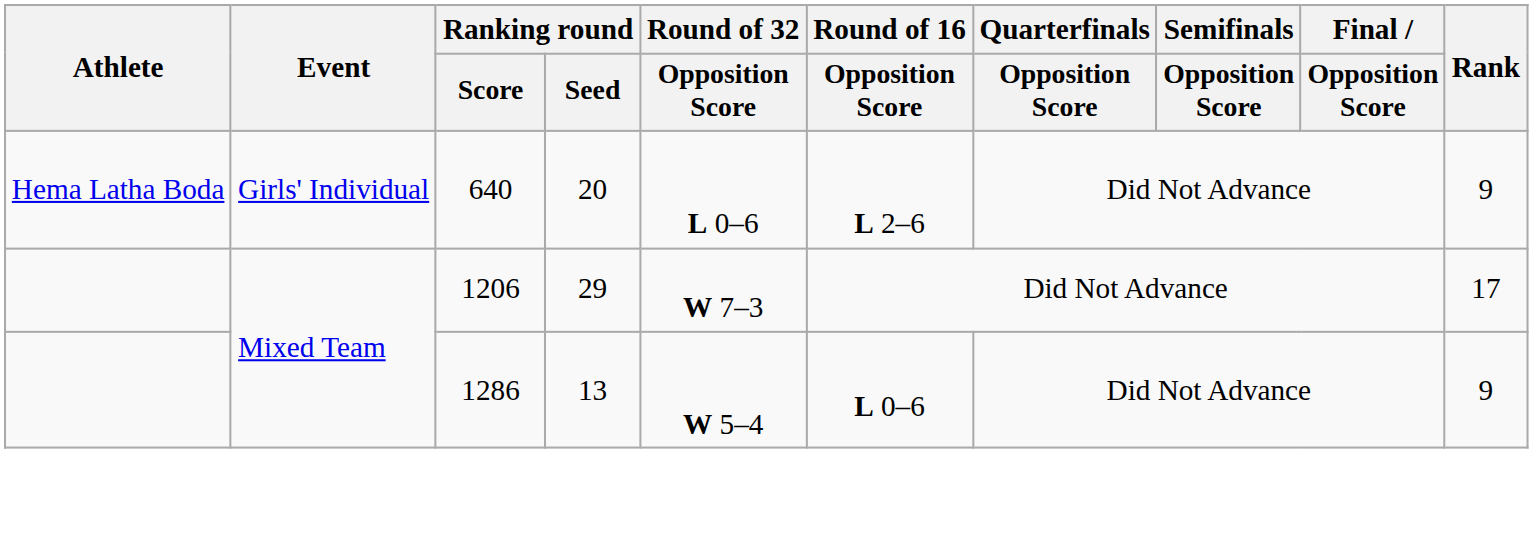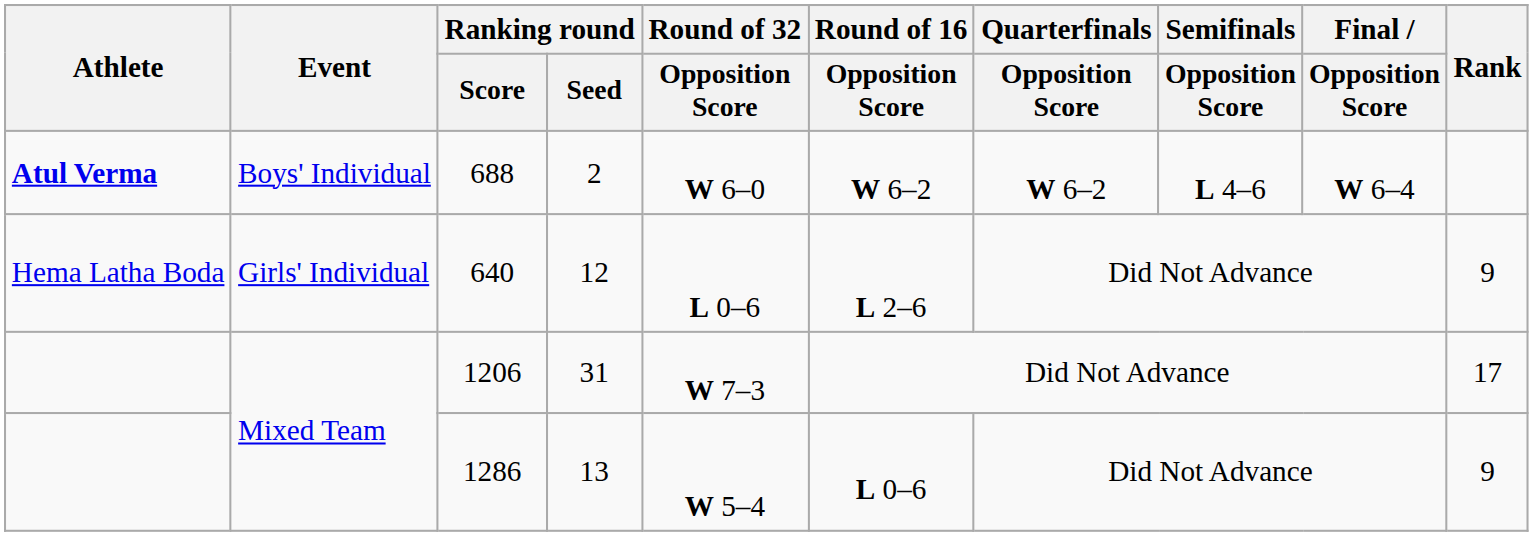 <table class="wikitable" style="font-size:90%;">
 <tr>
 <th rowspan="2">Athlete</th>
 <th rowspan="2">Event</th>
 <th colspan="2">Ranking round</th>
 <th>Round of 32</th>
 <th>Round of 16</th>
 <th>Quarterfinals</th>
 <th>Semifinals</th>
 <th>Final / </th>
 <th rowspan=2>Rank</th>
 </tr>
 <tr style="font-size:95%">
 <th>Score</th>
 <th>Seed</th>
 <th>Opposition<br>Score</th>
 <th>Opposition<br>Score</th>
 <th>Opposition<br>Score</th>
 <th>Opposition<br>Score</th>
 <th>Opposition<br>Score</th>
 </tr>
 <tr align=center>
+<td align=left><strong><a href='#'>Atul Verma</a></strong></td>
+<td align=left><a href='#'>Boys' Individual</a></td>
+<td>688</td>
+<td>2</td>
+<td><br><strong>W</strong> 6–0</td>
+<td><br><strong>W</strong> 6–2</td>
+<td><br><strong>W</strong> 6–2</td>
+<td><br><strong>L</strong> 4–6</td>
+<td><br><strong>W</strong> 6–4</td>
+<td></td>
+</tr>
+<tr align=center>
 <td align=left><a href='#'>Hema Latha Boda</a></td>
 <td align=left><a href='#'>Girls' Individual</a></td>
 <td>640</td>
-<td>20</td>
+<td>12</td>
 <td><br><br><strong>L</strong> 0–6</td>
 <td><br><br><strong>L</strong> 2–6</td>
 <td colspan=3>Did Not Advance</td>
 <td>9</td>
 </tr>
 <tr align=center>
 <td align=left><br></td>
 <td align=left rowspan=2><a href='#'>Mixed Team</a></td>
 <td>1206</td>
-<td>29</td>
+<td>31</td>
 <td><br><strong>W</strong> 7–3</td>
 <td colspan=4>Did Not Advance</td>
 <td>17</td>
 </tr>
 <tr align=center>
 <td align=left><br></td>
 <td>1286</td>
 <td>13</td>
 <td><br><br><strong>W</strong> 5–4</td>
 <td><br><strong>L</strong> 0–6</td>
 <td colspan=3>Did Not Advance</td>
 <td>9</td>
 </tr>
 </table>
